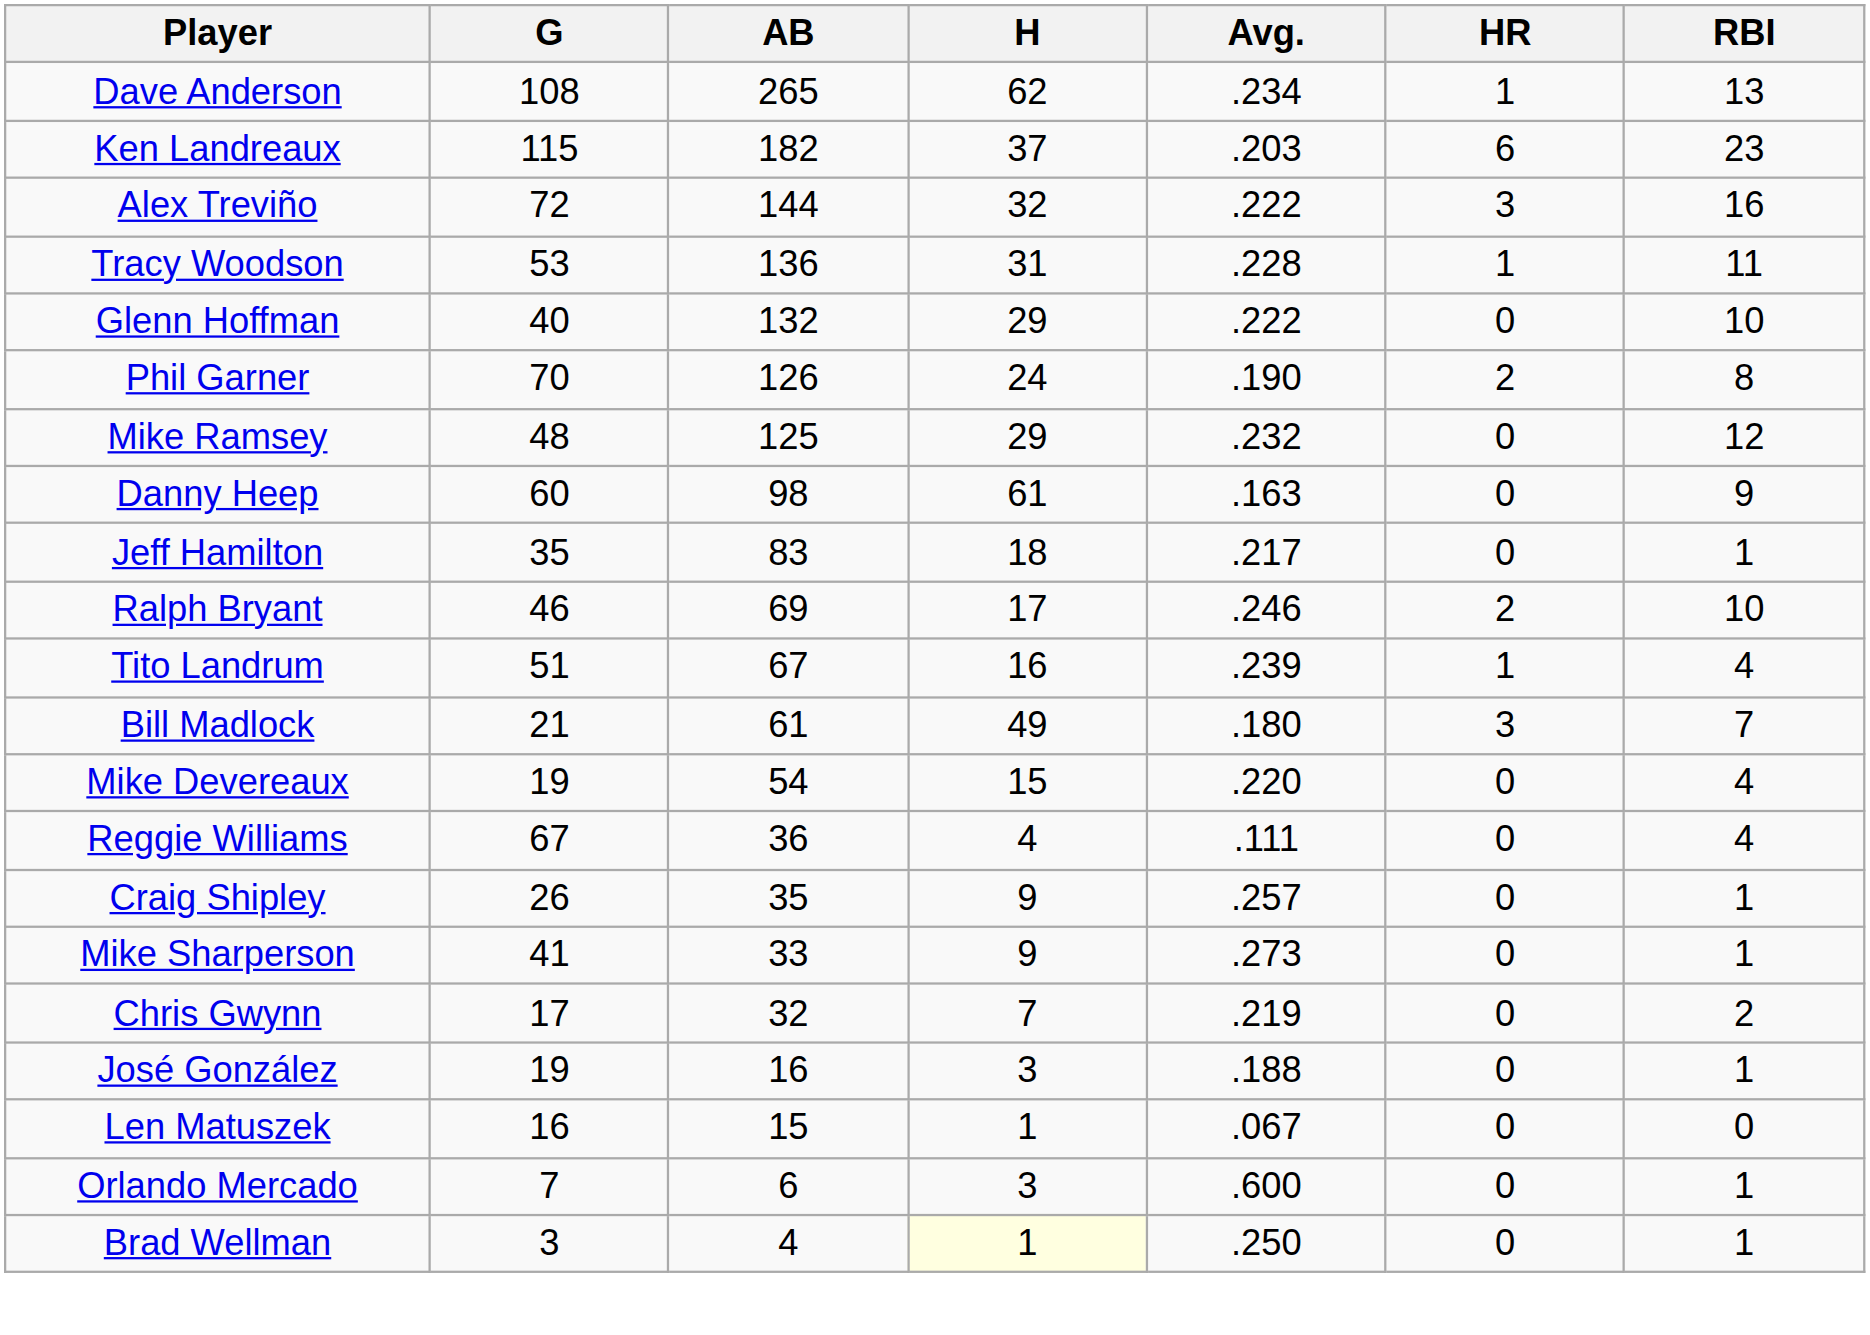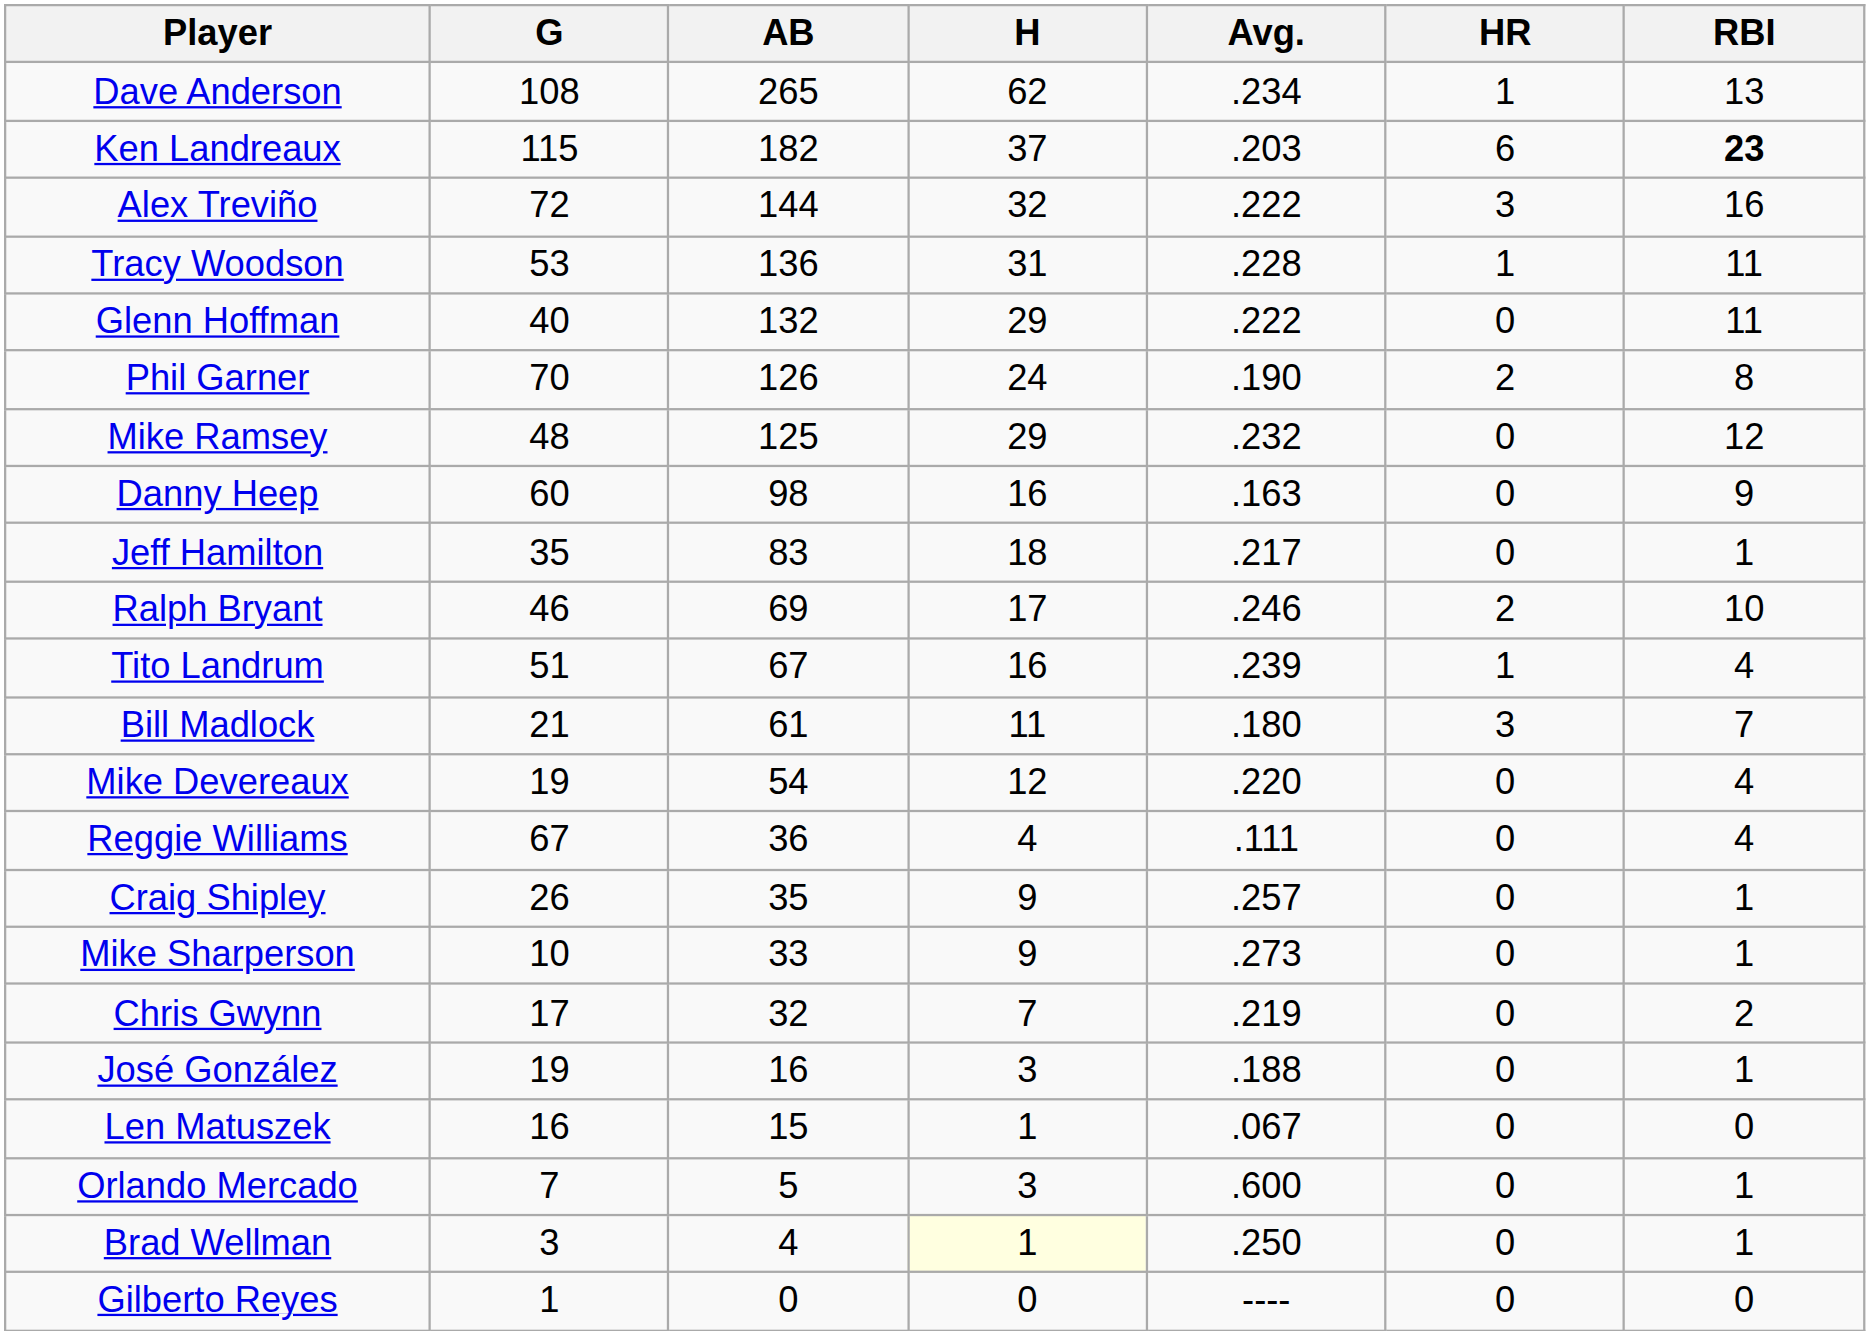 <table class="wikitable sortable">
 <tr>
 <th bgcolor="#DDDDFF" width="16%">Player</th>
 <th bgcolor="#DDDDFF" width="9%">G</th>
 <th bgcolor="#DDDDFF" width="9%">AB</th>
 <th bgcolor="#DDDDFF" width="9%">H</th>
 <th bgcolor="#DDDDFF" width="9%">Avg.</th>
 <th bgcolor="#DDDDFF" width="9%">HR</th>
 <th bgcolor="#DDDDFF" width="9%">RBI</th>
 </tr>
 <tr align=center>
 <td><a href='#'>Dave Anderson</a></td>
 <td>108</td>
 <td>265</td>
 <td>62</td>
 <td>.234</td>
 <td>1</td>
 <td>13</td>
 </tr>
 <tr align=center>
 <td><a href='#'>Ken Landreaux</a></td>
 <td>115</td>
 <td>182</td>
 <td>37</td>
 <td>.203</td>
 <td>6</td>
-<td>23</td>
+<td><strong>23</strong></td>
 </tr>
 <tr align=center>
 <td><a href='#'>Alex Treviño</a></td>
 <td>72</td>
 <td>144</td>
 <td>32</td>
 <td>.222</td>
 <td>3</td>
 <td>16</td>
 </tr>
 <tr align=center>
 <td><a href='#'>Tracy Woodson</a></td>
 <td>53</td>
 <td>136</td>
 <td>31</td>
 <td>.228</td>
 <td>1</td>
 <td>11</td>
 </tr>
 <tr align=center>
 <td><a href='#'>Glenn Hoffman</a></td>
 <td>40</td>
 <td>132</td>
 <td>29</td>
 <td>.222</td>
 <td>0</td>
-<td>10</td>
+<td>11</td>
 </tr>
 <tr align=center>
 <td><a href='#'>Phil Garner</a></td>
 <td>70</td>
 <td>126</td>
 <td>24</td>
 <td>.190</td>
 <td>2</td>
 <td>8</td>
 </tr>
 <tr align=center>
 <td><a href='#'>Mike Ramsey</a></td>
 <td>48</td>
 <td>125</td>
 <td>29</td>
 <td>.232</td>
 <td>0</td>
 <td>12</td>
 </tr>
 <tr align=center>
 <td><a href='#'>Danny Heep</a></td>
 <td>60</td>
 <td>98</td>
-<td>61</td>
+<td>16</td>
 <td>.163</td>
 <td>0</td>
 <td>9</td>
 </tr>
 <tr align=center>
 <td><a href='#'>Jeff Hamilton</a></td>
 <td>35</td>
 <td>83</td>
 <td>18</td>
 <td>.217</td>
 <td>0</td>
 <td>1</td>
 </tr>
 <tr align=center>
 <td><a href='#'>Ralph Bryant</a></td>
 <td>46</td>
 <td>69</td>
 <td>17</td>
 <td>.246</td>
 <td>2</td>
 <td>10</td>
 </tr>
 <tr align=center>
 <td><a href='#'>Tito Landrum</a></td>
 <td>51</td>
 <td>67</td>
 <td>16</td>
 <td>.239</td>
 <td>1</td>
 <td>4</td>
 </tr>
 <tr align=center>
 <td><a href='#'>Bill Madlock</a></td>
 <td>21</td>
 <td>61</td>
-<td>49</td>
+<td>11</td>
 <td>.180</td>
 <td>3</td>
 <td>7</td>
 </tr>
 <tr align=center>
 <td><a href='#'>Mike Devereaux</a></td>
 <td>19</td>
 <td>54</td>
-<td>15</td>
+<td>12</td>
 <td>.220</td>
 <td>0</td>
 <td>4</td>
 </tr>
 <tr align=center>
 <td><a href='#'>Reggie Williams</a></td>
 <td>67</td>
 <td>36</td>
 <td>4</td>
 <td>.111</td>
 <td>0</td>
 <td>4</td>
 </tr>
 <tr align=center>
 <td><a href='#'>Craig Shipley</a></td>
 <td>26</td>
 <td>35</td>
 <td>9</td>
 <td>.257</td>
 <td>0</td>
 <td>1</td>
 </tr>
 <tr align=center>
 <td><a href='#'>Mike Sharperson</a></td>
-<td>41</td>
+<td>10</td>
 <td>33</td>
 <td>9</td>
 <td>.273</td>
 <td>0</td>
 <td>1</td>
 </tr>
 <tr align=center>
 <td><a href='#'>Chris Gwynn</a></td>
 <td>17</td>
 <td>32</td>
 <td>7</td>
 <td>.219</td>
 <td>0</td>
 <td>2</td>
 </tr>
 <tr align=center>
 <td><a href='#'>José González</a></td>
 <td>19</td>
 <td>16</td>
 <td>3</td>
 <td>.188</td>
 <td>0</td>
 <td>1</td>
 </tr>
 <tr align=center>
 <td><a href='#'>Len Matuszek</a></td>
 <td>16</td>
 <td>15</td>
 <td>1</td>
 <td>.067</td>
 <td>0</td>
 <td>0</td>
 </tr>
 <tr align=center>
 <td><a href='#'>Orlando Mercado</a></td>
 <td>7</td>
-<td>6</td>
+<td>5</td>
 <td>3</td>
 <td>.600</td>
 <td>0</td>
 <td>1</td>
 </tr>
 <tr align=center>
 <td><a href='#'>Brad Wellman</a></td>
 <td>3</td>
 <td>4</td>
 <td style="background: lightyellow;">1</td>
 <td>.250</td>
 <td>0</td>
 <td>1</td>
 </tr>
+<tr align=center>
+<td><a href='#'>Gilberto Reyes</a></td>
+<td>1</td>
+<td>0</td>
+<td>0</td>
+<td>----</td>
+<td>0</td>
+<td>0</td>
+</tr>
 </table>
